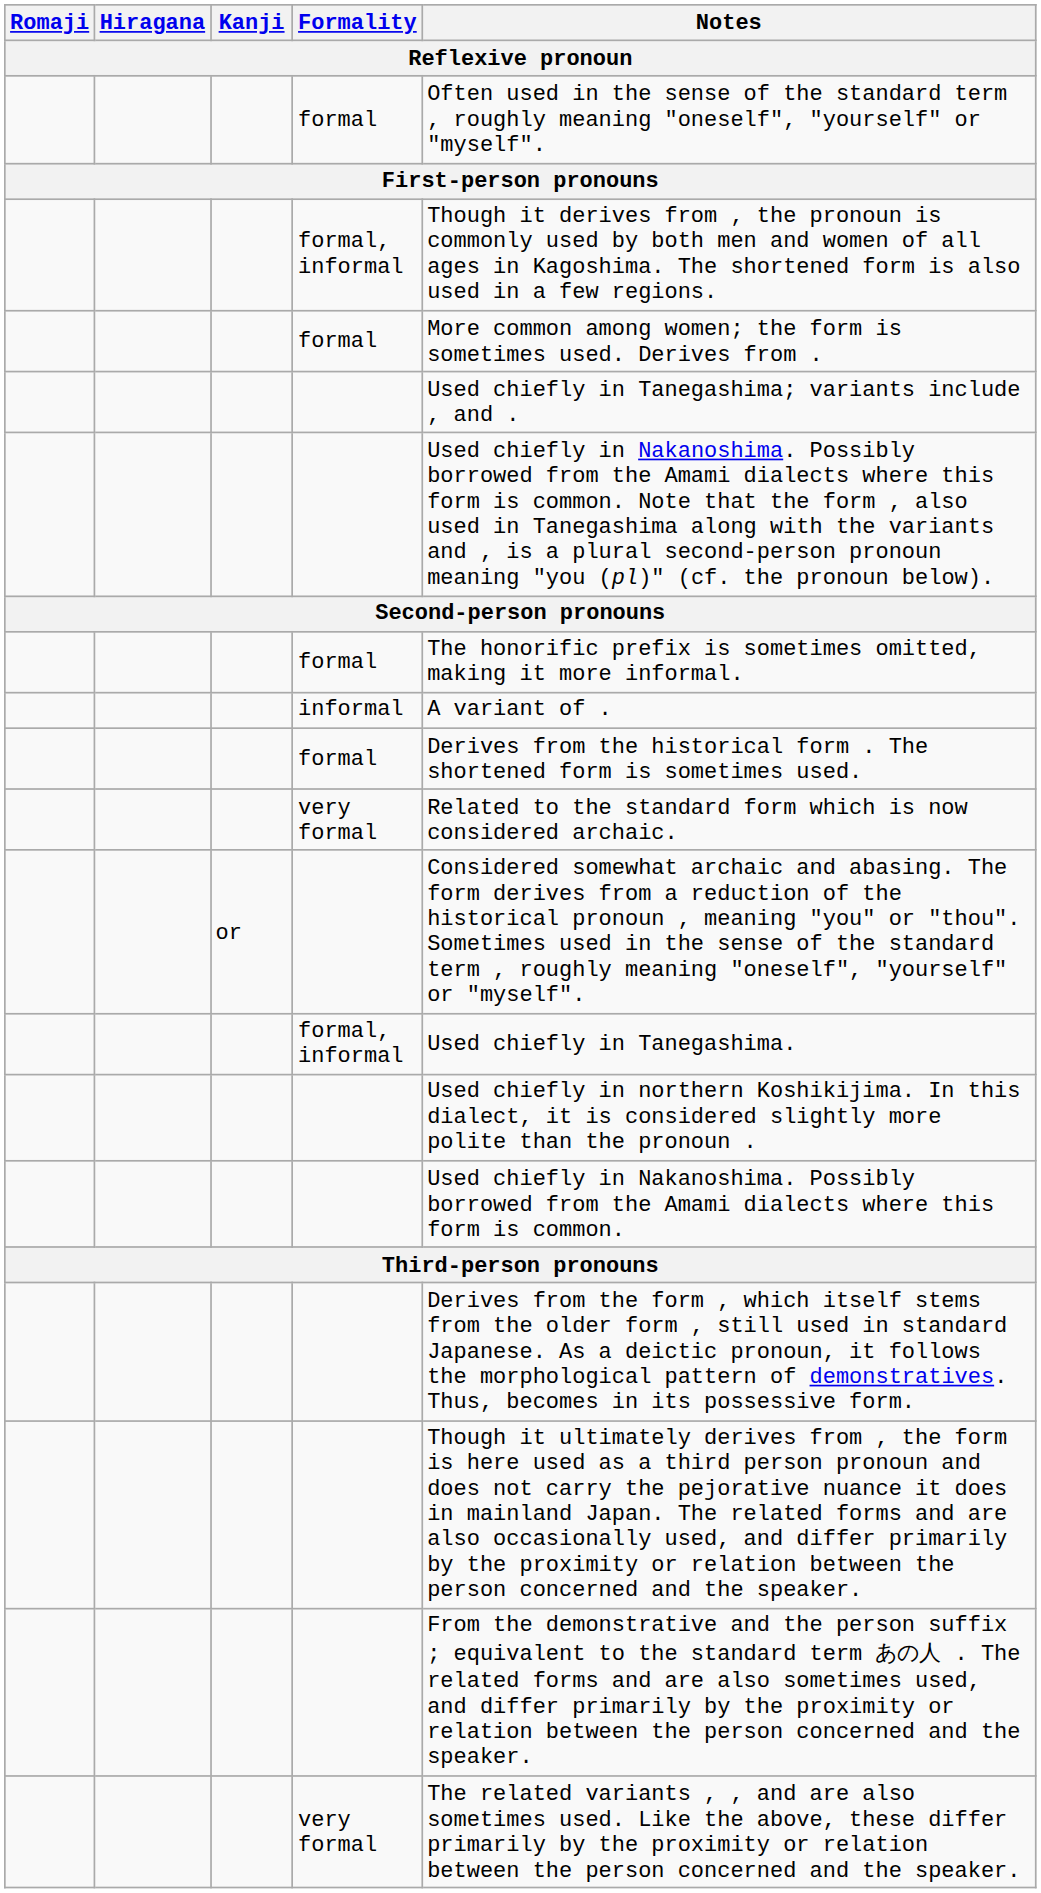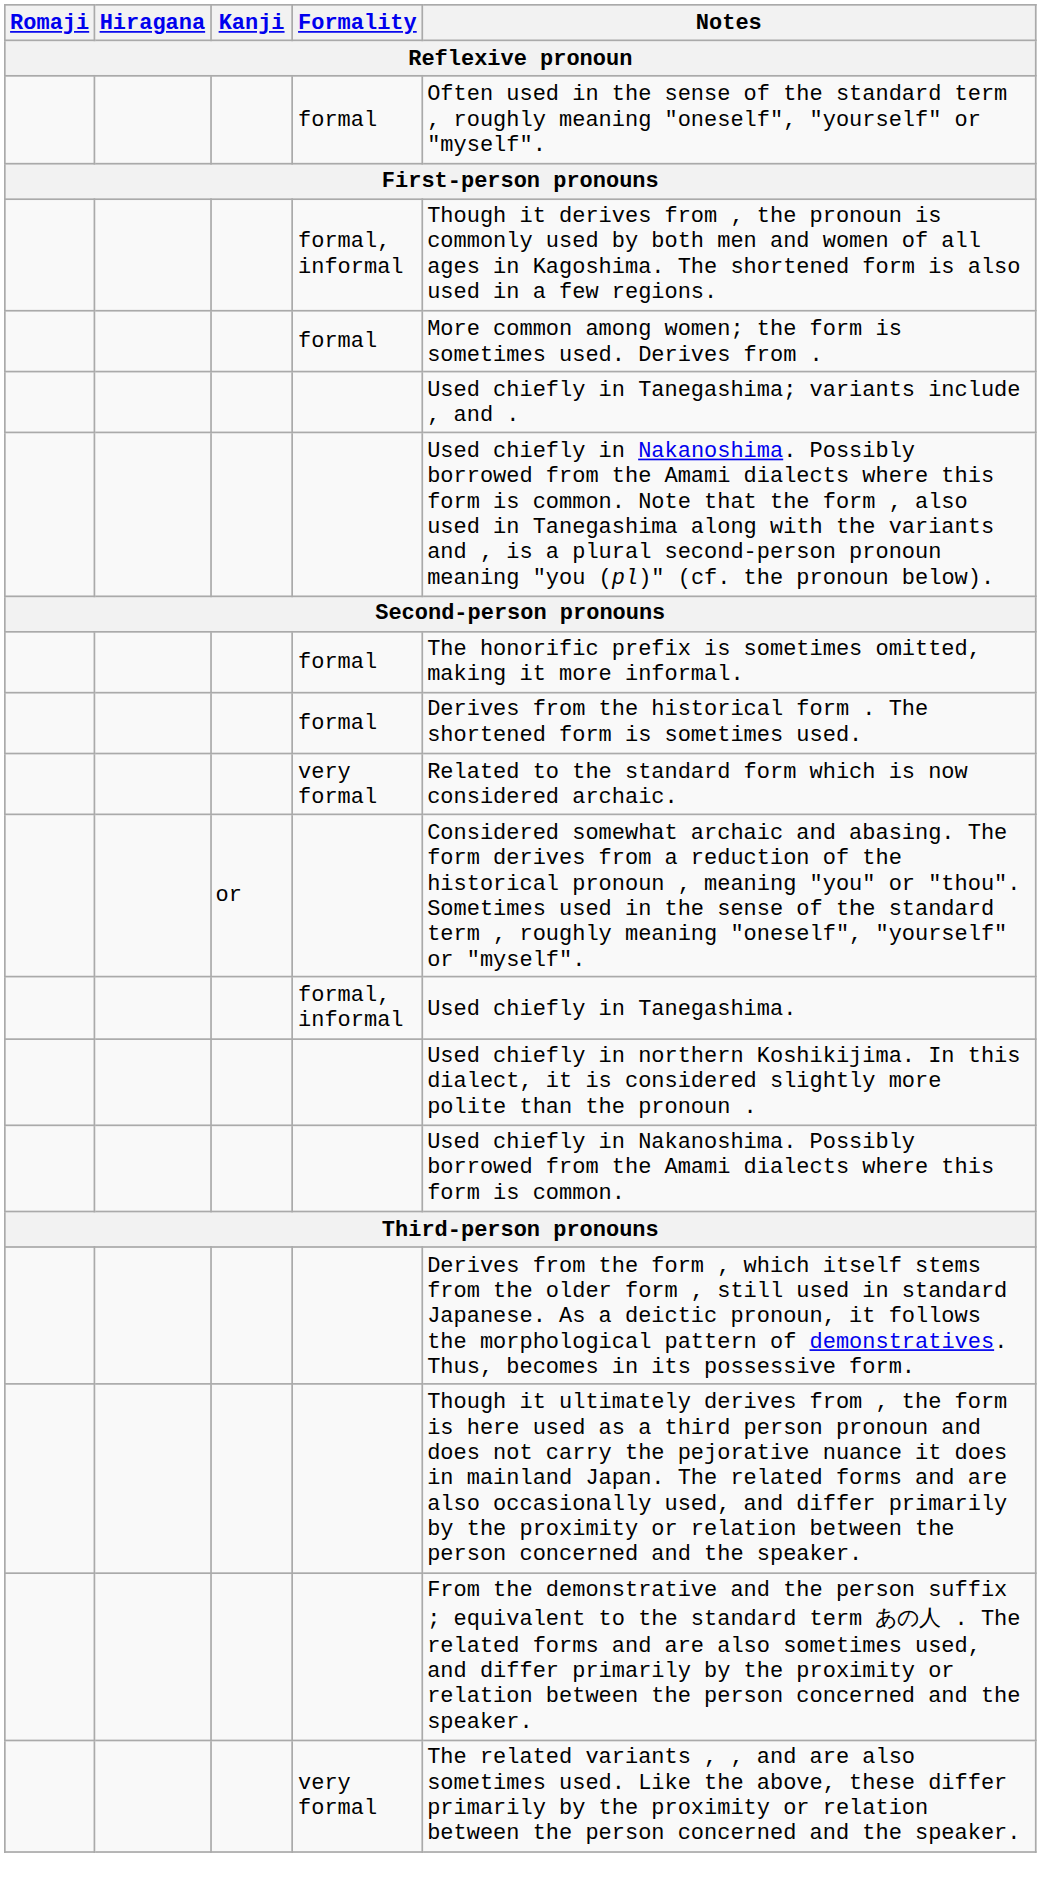 <table class="wikitable">
 <tr>
 <th width="8%"><a href='#'>Romaji</a></th>
 <th width="8%"><a href='#'>Hiragana</a></th>
 <th width="8%"><a href='#'>Kanji</a></th>
 <th width="8%"><a href='#'>Formality</a></th>
 <th>Notes</th>
 </tr>
 <tr>
 <th colspan="5">Reflexive pronoun</th>
 </tr>
 <tr>
 <td></td>
 <td></td>
 <td></td>
 <td>formal</td>
 <td>Often used in the sense of the standard term  , roughly meaning "oneself", "yourself" or "myself".</td>
 </tr>
 <tr>
 <th colspan="5">First-person pronouns</th>
 </tr>
 <tr>
 <td></td>
 <td></td>
 <td></td>
 <td>formal, informal</td>
 <td>Though it derives from  , the pronoun   is commonly used by both men and women of all ages in Kagoshima. The shortened form   is also used in a few regions.</td>
 </tr>
 <tr>
 <td></td>
 <td></td>
 <td></td>
 <td>formal</td>
 <td>More common among women; the form   is sometimes used.  Derives from  .</td>
 </tr>
 <tr>
 <td></td>
 <td></td>
 <td></td>
 <td></td>
 <td>Used chiefly in Tanegashima; variants include  ,   and  .</td>
 </tr>
 <tr>
 <td></td>
 <td></td>
 <td></td>
 <td></td>
 <td>Used chiefly in <a href='#'>Nakanoshima</a>.  Possibly borrowed from the Amami dialects where this form is common.  Note that the form , also used in Tanegashima along with the variants  and , is a plural second-person pronoun meaning "you (<em>pl</em>)" (cf. the pronoun  below).</td>
 </tr>
 <tr>
 <th colspan="5">Second-person pronouns</th>
 </tr>
 <tr>
 <td></td>
 <td></td>
 <td></td>
 <td>formal</td>
 <td>The honorific prefix  is sometimes omitted, making it more informal.</td>
-</tr>
-<tr>
-<td></td>
-<td></td>
-<td></td>
-<td>informal</td>
-<td>A variant of  .</td>
 </tr>
 <tr>
 <td></td>
 <td></td>
 <td></td>
 <td>formal</td>
 <td>Derives from the historical form  .  The shortened form   is sometimes used.</td>
 </tr>
 <tr>
 <td></td>
 <td></td>
 <td></td>
 <td>very formal</td>
 <td>Related to the standard form   which is now considered archaic.</td>
 </tr>
 <tr>
 <td></td>
 <td></td>
 <td> or </td>
 <td></td>
 <td>Considered somewhat archaic and abasing.  The form derives from a reduction of the historical pronoun  , meaning "you" or "thou".  Sometimes used in the sense of the standard term  , roughly meaning "oneself", "yourself" or "myself".</td>
 </tr>
 <tr>
 <td></td>
 <td></td>
 <td></td>
 <td>formal, informal</td>
 <td>Used chiefly in Tanegashima.</td>
 </tr>
 <tr>
 <td></td>
 <td></td>
 <td></td>
 <td></td>
 <td>Used chiefly in northern Koshikijima. In this dialect, it is considered slightly more polite than the pronoun  .</td>
 </tr>
 <tr>
 <td></td>
 <td></td>
 <td></td>
 <td></td>
 <td>Used chiefly in Nakanoshima.  Possibly borrowed from the Amami dialects where this form is common.</td>
 </tr>
 <tr>
 <th colspan="5">Third-person pronouns</th>
 </tr>
 <tr>
 <td></td>
 <td></td>
 <td></td>
 <td></td>
 <td>Derives from the form  , which itself stems from the older form  , still used in standard Japanese. As a deictic pronoun, it follows the morphological pattern of <a href='#'>demonstratives</a>. Thus,   becomes   in its possessive form.</td>
 </tr>
 <tr>
 <td></td>
 <td></td>
 <td></td>
 <td></td>
 <td>Though it ultimately derives from , the form  is here used as a third person pronoun and does not carry the pejorative nuance it does in mainland Japan.  The related forms   and   are also occasionally used, and differ primarily by the proximity or relation between the person concerned and the speaker.</td>
 </tr>
 <tr>
 <td></td>
 <td></td>
 <td></td>
 <td></td>
 <td>From the demonstrative   and the person suffix  ; equivalent to the standard term あの人 .  The related forms   and   are also sometimes used, and differ primarily by the proximity or relation between the person concerned and the speaker.</td>
 </tr>
 <tr>
 <td></td>
 <td></td>
 <td></td>
 <td>very formal</td>
 <td>The related variants  ,  ,   and   are also sometimes used. Like the above, these differ primarily by the proximity or relation between the person concerned and the speaker.</td>
 </tr>
 </table>
